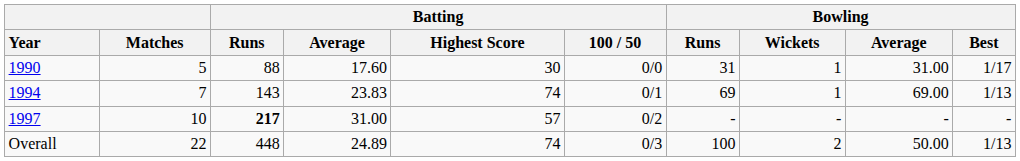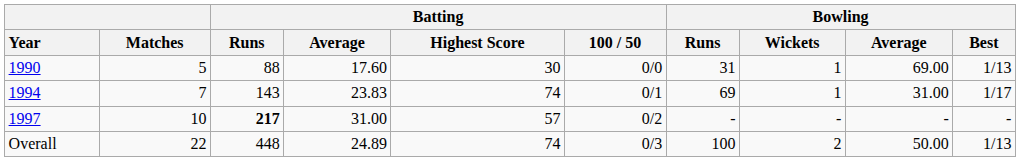 <table class="wikitable" style="margin: 1em auto 1em auto" width="80%">
 <tr>
 <th colspan=2> </th>
 <th colspan=4>Batting</th>
 <th colspan=4>Bowling</th>
 </tr>
 <tr>
 <th style="text-align:left;">Year</th>
 <th>Matches</th>
 <th>Runs</th>
 <th>Average</th>
 <th>Highest Score</th>
 <th>100 / 50</th>
 <th>Runs</th>
 <th>Wickets</th>
 <th>Average</th>
 <th>Best</th>
 </tr>
 <tr style="text-align:right;">
 <td style="text-align:left;"><a href='#'>1990</a></td>
 <td>5</td>
 <td>88</td>
 <td>17.60</td>
 <td>30</td>
 <td>0/0</td>
 <td>31</td>
 <td>1</td>
-<td>31.00</td>
-<td>1/17</td>
+<td>69.00</td>
+<td>1/13</td>
 </tr>
 <tr style="text-align:right;">
 <td style="text-align:left;"><a href='#'>1994</a></td>
 <td>7</td>
 <td>143</td>
 <td>23.83</td>
 <td>74</td>
 <td>0/1</td>
 <td>69</td>
 <td>1</td>
-<td>69.00</td>
-<td>1/13</td>
+<td>31.00</td>
+<td>1/17</td>
 </tr>
 <tr style="text-align:right;">
 <td style="text-align:left;"><a href='#'>1997</a></td>
 <td>10</td>
 <td><strong>217</strong></td>
 <td>31.00</td>
 <td>57</td>
 <td>0/2</td>
 <td>-</td>
 <td>-</td>
 <td>-</td>
 <td>-</td>
 </tr>
 <tr style="text-align:right;">
 <td style="text-align:left;">Overall</td>
 <td>22</td>
 <td>448</td>
 <td>24.89</td>
 <td>74</td>
 <td>0/3</td>
 <td>100</td>
 <td>2</td>
 <td>50.00</td>
 <td>1/13</td>
 </tr>
 </table>
